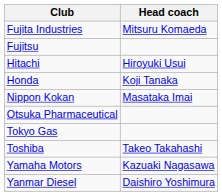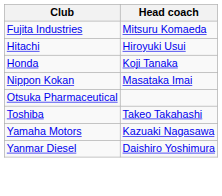 <table class="wikitable sortable" style="text-align: left;">
 <tr>
 <th>Club</th>
 <th>Head coach</th>
 </tr>
 <tr>
 <td><a href='#'>Fujita Industries</a></td>
 <td> <a href='#'>Mitsuru Komaeda</a></td>
-</tr>
-<tr>
-<td><a href='#'>Fujitsu</a></td>
-<td></td>
 </tr>
 <tr>
 <td><a href='#'>Hitachi</a></td>
 <td> <a href='#'>Hiroyuki Usui</a></td>
 </tr>
 <tr>
 <td><a href='#'>Honda</a></td>
 <td> <a href='#'>Koji Tanaka</a></td>
 </tr>
 <tr>
 <td><a href='#'>Nippon Kokan</a></td>
 <td> <a href='#'>Masataka Imai</a></td>
 </tr>
 <tr>
 <td><a href='#'>Otsuka Pharmaceutical</a></td>
 <td></td>
 </tr>
 <tr>
-<td><a href='#'>Tokyo Gas</a></td>
-<td></td>
-</tr>
-<tr>
 <td><a href='#'>Toshiba</a></td>
 <td> <a href='#'>Takeo Takahashi</a></td>
 </tr>
 <tr>
 <td><a href='#'>Yamaha Motors</a></td>
 <td> <a href='#'>Kazuaki Nagasawa</a></td>
 </tr>
 <tr>
 <td><a href='#'>Yanmar Diesel</a></td>
 <td> <a href='#'>Daishiro Yoshimura</a></td>
 </tr>
 </table>
